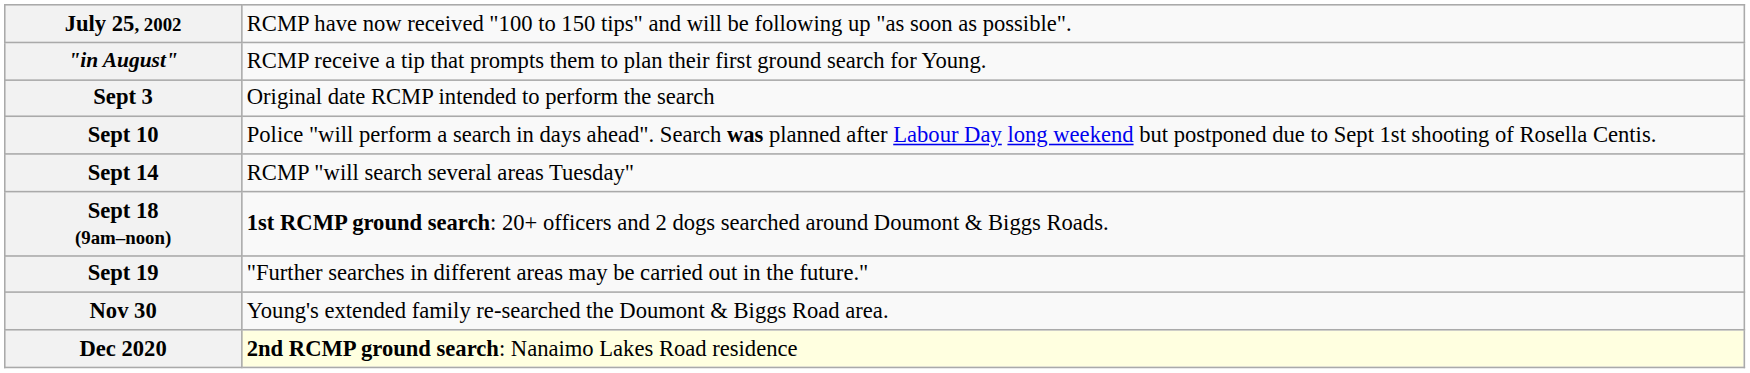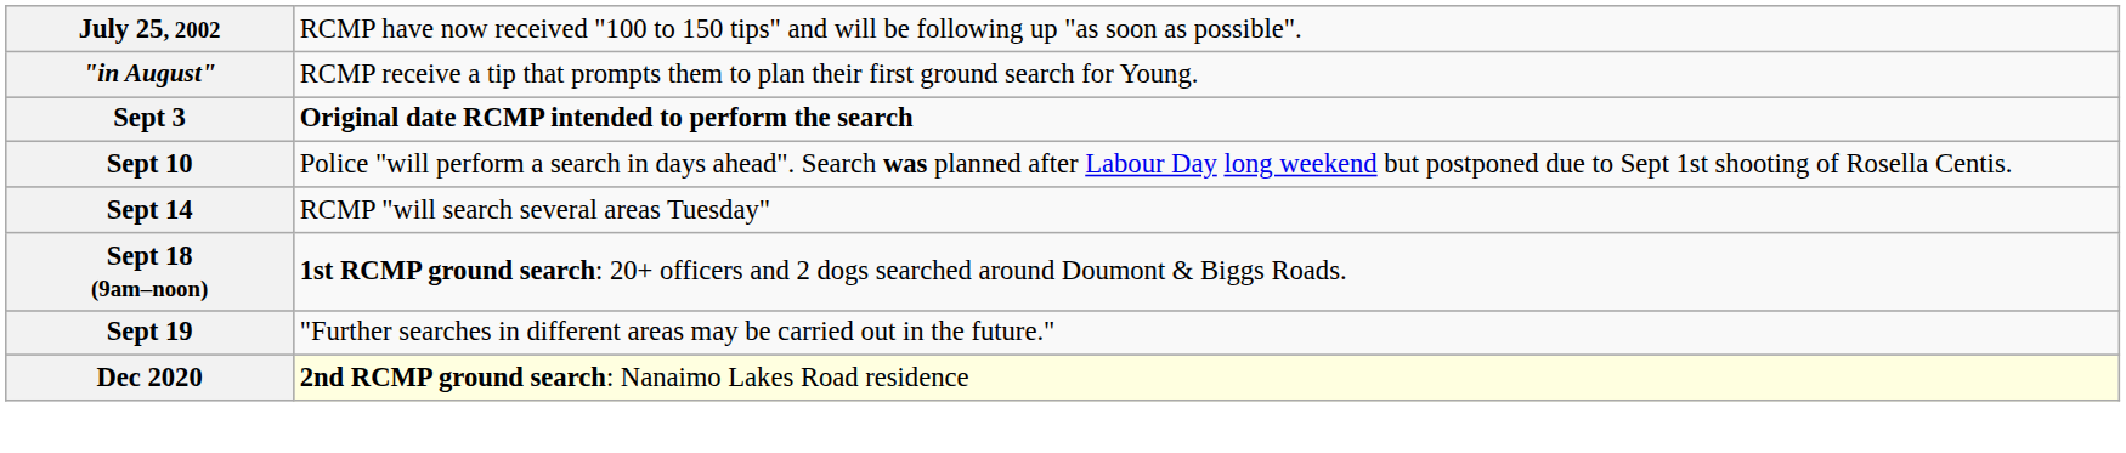 <table class="wikitable" style="width:70%; font-size:90%;">
 <tr>
 <th style="text-align:center; width:10em; ">July 25<small>, 2002</small></th>
 <td>RCMP have now received "100 to 150 tips" and will be following up "as soon as possible".</td>
 </tr>
 <tr>
 <th style="font-size:95%;"><em>"in August"</em></th>
 <td>RCMP receive a tip that prompts them to plan their first ground search for Young.<br></td>
 </tr>
 <tr>
 <th>Sept 3</th>
-<td>Original date RCMP intended to perform the search</td>
+<td><strong>Original date RCMP intended to perform the search</strong></td>
 </tr>
 <tr>
 <th>Sept 10</th>
 <td>Police "will perform a search in days ahead". Search <strong>was</strong> planned after <a href='#'>Labour Day</a> <a href='#'>long weekend</a> but postponed due to Sept 1st shooting of Rosella Centis.</td>
 </tr>
 <tr>
 <th>Sept 14</th>
 <td>RCMP "will search several areas Tuesday"</td>
 </tr>
 <tr>
 <th>Sept 18<br><small>(9am–noon)</small></th>
 <td><strong>1st RCMP ground search</strong>: 20+ officers and 2 dogs searched around Doumont & Biggs Roads.</td>
 </tr>
 <tr>
 <th>Sept 19</th>
 <td>"Further searches in different areas may be carried out in the future."</td>
 </tr>
 <tr>
-<th>Nov 30</th>
-<td>Young's extended family re-searched the Doumont & Biggs Road area.</td>
-</tr>
-<tr>
 <th>Dec 2020</th>
 <td style="background: lightyellow;"><strong>2nd RCMP ground search</strong>: Nanaimo Lakes Road residence</td>
 </tr>
 </table>
